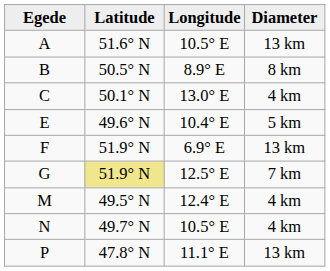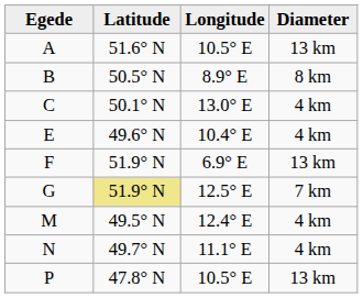 <table class="wikitable">
 <tr>
 <th width="25%" style="background:#eeeeee;">Egede</th>
 <th width="25%" style="background:#eeeeee;">Latitude</th>
 <th width="25%" style="background:#eeeeee;">Longitude</th>
 <th width="25%" style="background:#eeeeee;">Diameter</th>
 </tr>
 <tr>
 <td align="center">A</td>
 <td align="center">51.6° N</td>
 <td align="center">10.5° E</td>
 <td align="center">13 km</td>
 </tr>
 <tr>
 <td align="center">B</td>
 <td align="center">50.5° N</td>
 <td align="center">8.9° E</td>
 <td align="center">8 km</td>
 </tr>
 <tr>
 <td align="center">C</td>
 <td align="center">50.1° N</td>
 <td align="center">13.0° E</td>
 <td align="center">4 km</td>
 </tr>
 <tr>
 <td align="center">E</td>
 <td align="center">49.6° N</td>
 <td align="center">10.4° E</td>
-<td align="center">5 km</td>
+<td align="center">4 km</td>
 </tr>
 <tr>
 <td align="center">F</td>
 <td align="center">51.9° N</td>
 <td align="center">6.9° E</td>
 <td align="center">13 km</td>
 </tr>
 <tr>
 <td align="center">G</td>
 <td align="center" style="background: khaki;">51.9° N</td>
 <td align="center">12.5° E</td>
 <td align="center">7 km</td>
 </tr>
 <tr>
 <td align="center">M</td>
 <td align="center">49.5° N</td>
 <td align="center">12.4° E</td>
 <td align="center">4 km</td>
 </tr>
 <tr>
 <td align="center">N</td>
 <td align="center">49.7° N</td>
-<td align="center">10.5° E</td>
+<td align="center">11.1° E</td>
 <td align="center">4 km</td>
 </tr>
 <tr>
 <td align="center">P</td>
 <td align="center">47.8° N</td>
-<td align="center">11.1° E</td>
+<td align="center">10.5° E</td>
 <td align="center">13 km</td>
 </tr>
 </table>
